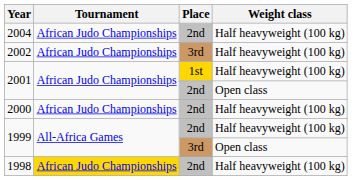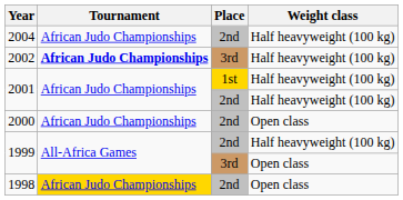 <table class=wikitable>
 <tr>
 <th>Year</th>
 <th>Tournament</th>
 <th>Place</th>
 <th>Weight class</th>
 </tr>
 <tr>
 <td>2004</td>
 <td><a href='#'>African Judo Championships</a></td>
 <td bgcolor="silver" align="center">2nd</td>
 <td>Half heavyweight (100 kg)</td>
 </tr>
 <tr>
 <td>2002</td>
-<td><a href='#'>African Judo Championships</a></td>
+<td><strong><a href='#'>African Judo Championships</a></strong></td>
 <td bgcolor="cc9966" align="center">3rd</td>
 <td>Half heavyweight (100 kg)</td>
 </tr>
 <tr>
 <td rowspan=2>2001</td>
 <td rowspan=2><a href='#'>African Judo Championships</a></td>
 <td bgcolor="gold" align="center">1st</td>
 <td>Half heavyweight (100 kg)</td>
 </tr>
 <tr>
 <td bgcolor="silver" align="center">2nd</td>
-<td>Open class</td>
+<td>Half heavyweight (100 kg)</td>
 </tr>
 <tr>
 <td>2000</td>
 <td><a href='#'>African Judo Championships</a></td>
 <td bgcolor="silver" align="center">2nd</td>
-<td>Half heavyweight (100 kg)</td>
+<td>Open class</td>
 </tr>
 <tr>
 <td rowspan=2>1999</td>
 <td rowspan=2><a href='#'>All-Africa Games</a></td>
 <td bgcolor="silver" align="center">2nd</td>
 <td>Half heavyweight (100 kg)</td>
 </tr>
 <tr>
 <td bgcolor="cc9966" align="center">3rd</td>
 <td>Open class</td>
 </tr>
 <tr>
 <td>1998</td>
 <td style="background: gold;"><a href='#'>African Judo Championships</a></td>
 <td bgcolor="silver" align="center">2nd</td>
-<td>Half heavyweight (100 kg)</td>
+<td>Open class</td>
 </tr>
 </table>
